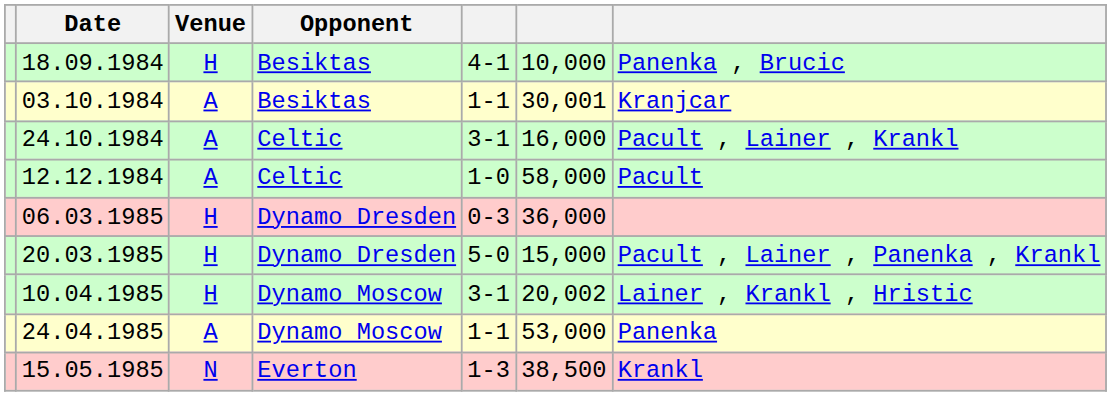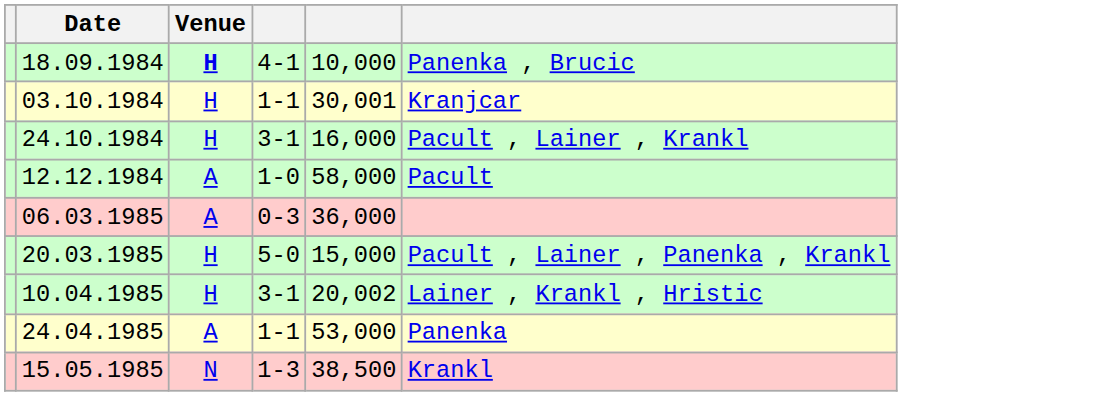 <table class="wikitable" Style="text-align: center">
 <tr>
 <th></th>
 <th>Date</th>
 <th>Venue</th>
-<th>Opponent</th>
 <th></th>
 <th></th>
 <th></th>
 </tr>
 <tr style="background:#cfc">
 <td></td>
 <td>18.09.1984</td>
-<td><a href='#'>H</a></td>
-<td align="left"><a href='#'>Besiktas</a> </td>
+<td><strong><a href='#'>H</a></strong></td>
 <td>4-1</td>
 <td align="right">10,000</td>
 <td align="left"><a href='#'>Panenka</a>   , <a href='#'>Brucic</a> </td>
 </tr>
 <tr style="background:#ffc">
 <td></td>
 <td>03.10.1984</td>
-<td><a href='#'>A</a></td>
-<td align="left"><a href='#'>Besiktas</a> </td>
+<td><a href='#'>H</a></td>
 <td>1-1</td>
 <td align="right">30,001</td>
 <td align="left"><a href='#'>Kranjcar</a> </td>
 </tr>
 <tr style="background:#cfc">
 <td></td>
 <td>24.10.1984</td>
-<td><a href='#'>A</a></td>
-<td align="left"><a href='#'>Celtic</a> </td>
+<td><a href='#'>H</a></td>
 <td>3-1</td>
 <td align="right">16,000</td>
 <td align="left"><a href='#'>Pacult</a> , <a href='#'>Lainer</a> , <a href='#'>Krankl</a> </td>
 </tr>
 <tr style="background:#cfc">
 <td></td>
 <td>12.12.1984</td>
 <td><a href='#'>A</a></td>
-<td align="left"><a href='#'>Celtic</a> </td>
 <td>1-0</td>
 <td align="right">58,000</td>
 <td align="left"><a href='#'>Pacult</a> </td>
 </tr>
 <tr style="background:#fcc">
 <td></td>
 <td>06.03.1985</td>
-<td><a href='#'>H</a></td>
-<td align="left"><a href='#'>Dynamo Dresden</a> </td>
+<td><a href='#'>A</a></td>
 <td>0-3</td>
 <td align="right">36,000</td>
 <td align="left"></td>
 </tr>
 <tr style="background:#cfc">
 <td></td>
 <td>20.03.1985</td>
 <td><a href='#'>H</a></td>
-<td align="left"><a href='#'>Dynamo Dresden</a> </td>
 <td>5-0</td>
 <td align="right">15,000</td>
 <td align="left"><a href='#'>Pacult</a>  , <a href='#'>Lainer</a> , <a href='#'>Panenka</a> , <a href='#'>Krankl</a> </td>
 </tr>
 <tr style="background:#cfc">
 <td></td>
 <td>10.04.1985</td>
 <td><a href='#'>H</a></td>
-<td align="left"><a href='#'>Dynamo Moscow</a> </td>
 <td>3-1</td>
 <td align="right">20,002</td>
 <td align="left"><a href='#'>Lainer</a> , <a href='#'>Krankl</a> , <a href='#'>Hristic</a> </td>
 </tr>
 <tr style="background:#ffc">
 <td></td>
 <td>24.04.1985</td>
 <td><a href='#'>A</a></td>
-<td align="left"><a href='#'>Dynamo Moscow</a> </td>
 <td>1-1</td>
 <td align="right">53,000</td>
 <td align="left"><a href='#'>Panenka</a> </td>
 </tr>
 <tr style="background:#fcc">
 <td></td>
 <td>15.05.1985</td>
 <td><a href='#'>N</a></td>
-<td align="left"><a href='#'>Everton</a> </td>
 <td>1-3</td>
 <td align="right">38,500</td>
 <td align="left"><a href='#'>Krankl</a> </td>
 </tr>
 </table>
